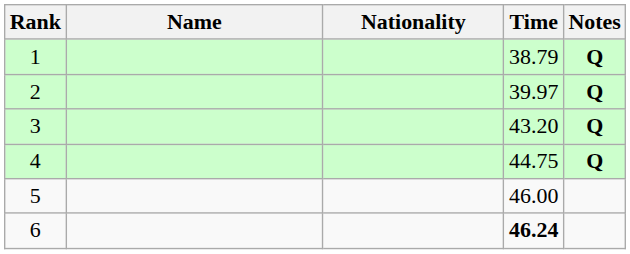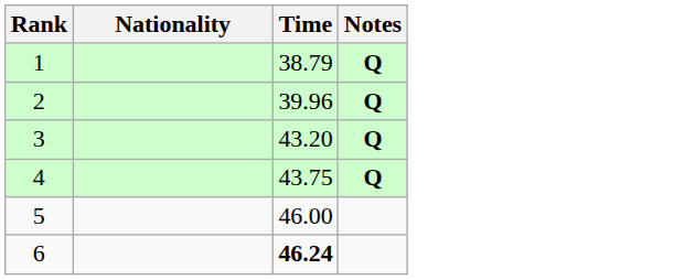 <table class="wikitable sortable" style="text-align:center">
 <tr>
 <th>Rank</th>
-<th style="width:180px">Name</th>
 <th style="width:125px">Nationality</th>
 <th>Time</th>
 <th>Notes</th>
 </tr>
 <tr style="background:#cfc;">
 <td>1</td>
 <td style="text-align:left;"></td>
-<td style="text-align:left;"></td>
 <td>38.79</td>
 <td><strong>Q</strong></td>
 </tr>
 <tr style="background:#cfc;">
 <td>2</td>
 <td style="text-align:left;"></td>
-<td style="text-align:left;"></td>
-<td>39.97</td>
+<td>39.96</td>
 <td><strong>Q</strong></td>
 </tr>
 <tr style="background:#cfc;">
 <td>3</td>
-<td style="text-align:left;"></td>
 <td style="text-align:left;"></td>
 <td>43.20</td>
 <td><strong>Q</strong></td>
 </tr>
 <tr style="background:#cfc;">
 <td>4</td>
 <td style="text-align:left;"></td>
-<td style="text-align:left;"></td>
-<td>44.75</td>
+<td>43.75</td>
 <td><strong>Q</strong></td>
 </tr>
 <tr>
 <td>5</td>
-<td style="text-align:left;"></td>
 <td style="text-align:left;"></td>
 <td>46.00</td>
 <td></td>
 </tr>
 <tr>
 <td>6</td>
 <td style="text-align:left;"></td>
-<td style="text-align:left;"></td>
 <td><strong>46.24</strong></td>
 <td></td>
 </tr>
 </table>
